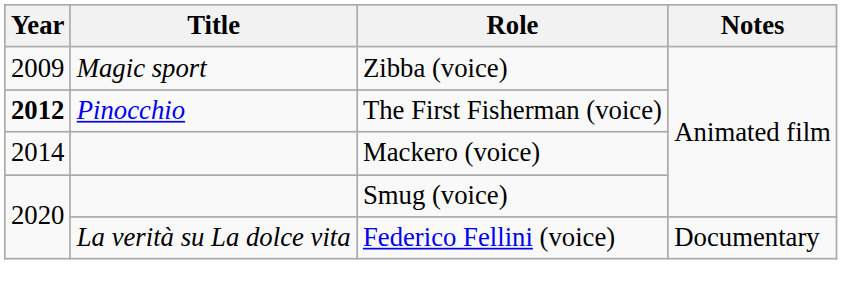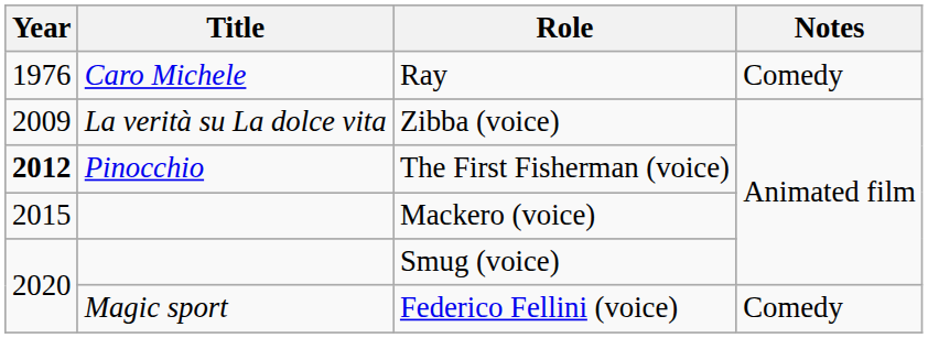 <table class="wikitable plainrowheaders sortable">
 <tr>
 <th scope="col">Year</th>
 <th scope="col">Title</th>
 <th scope="col">Role</th>
 <th scope="col">Notes</th>
 </tr>
 <tr>
+<td>1976</td>
+<td><em><a href='#'>Caro Michele</a></em></td>
+<td>Ray</td>
+<td>Comedy</td>
+</tr>
+<tr>
 <td>2009</td>
-<td><em>Magic sport</em></td>
+<td><em>La verità su La dolce vita</em></td>
 <td>Zibba (voice)</td>
 <td Rowspan=4>Animated film</td>
 </tr>
 <tr>
 <td><strong>2012</strong></td>
 <td><em><a href='#'>Pinocchio</a></em></td>
 <td>The First Fisherman (voice)</td>
 </tr>
 <tr>
-<td>2014</td>
+<td>2015</td>
 <td><em></em></td>
 <td>Mackero (voice)</td>
 </tr>
 <tr>
 <td rowspan=2>2020</td>
 <td><em></em></td>
 <td>Smug (voice)</td>
 </tr>
 <tr>
-<td><em>La verità su La dolce vita</em></td>
+<td><em>Magic sport</em></td>
 <td><a href='#'>Federico Fellini</a> (voice)</td>
-<td>Documentary</td>
+<td>Comedy</td>
 </tr>
 </table>
